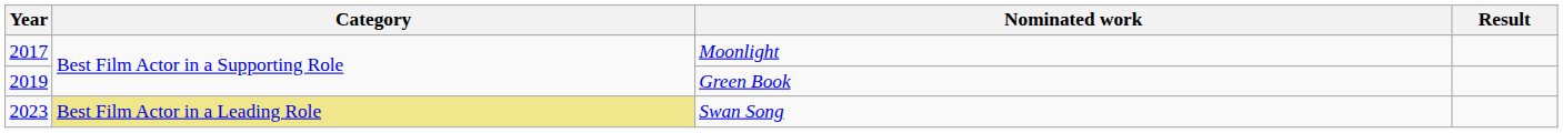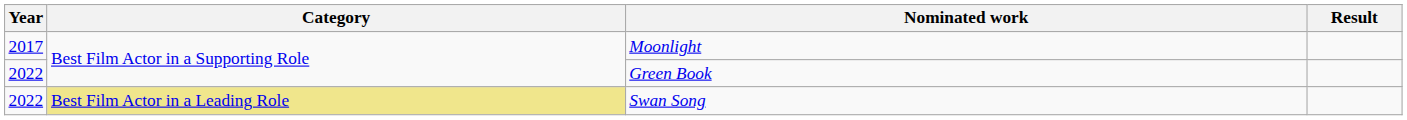 <table class=wikitable>
 <tr>
 <th scope="col" style="width:1em;">Year</th>
 <th scope="col" style="width:33em;">Category</th>
 <th scope="col" style="width:39em;">Nominated work</th>
 <th scope="col" style="width:5em;">Result</th>
 </tr>
 <tr>
 <td><a href='#'>2017</a></td>
 <td rowspan="2"><a href='#'>Best Film Actor in a Supporting Role</a></td>
 <td><em><a href='#'>Moonlight</a></em></td>
 <td></td>
 </tr>
 <tr>
-<td><a href='#'>2019</a></td>
+<td><a href='#'>2022</a></td>
 <td><em><a href='#'>Green Book</a></em></td>
 <td></td>
 </tr>
 <tr>
-<td><a href='#'>2023</a></td>
+<td><a href='#'>2022</a></td>
 <td style="background: khaki;"><a href='#'>Best Film Actor in a Leading Role</a></td>
 <td><em><a href='#'>Swan Song</a></em></td>
 <td></td>
 </tr>
 </table>
